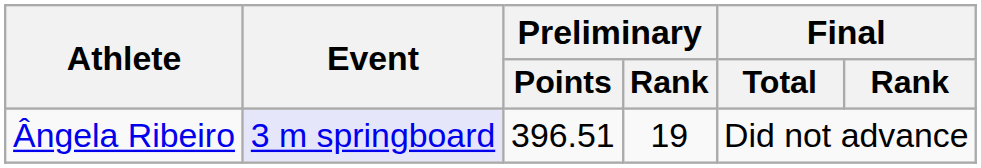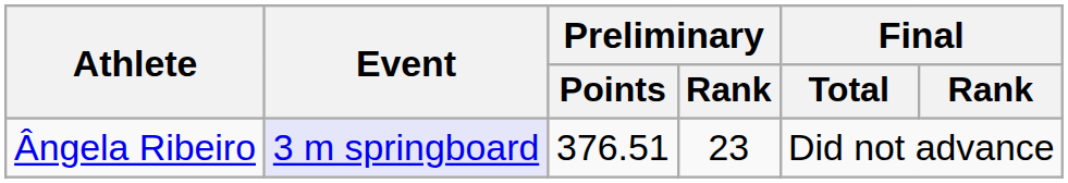 <table class="wikitable" style="font-size:90%">
 <tr>
 <th rowspan="2">Athlete</th>
 <th rowspan="2">Event</th>
 <th colspan=2>Preliminary</th>
 <th colspan=2>Final</th>
 </tr>
 <tr style="font-size:95%">
 <th>Points</th>
 <th>Rank</th>
 <th>Total</th>
 <th>Rank</th>
 </tr>
 <tr align=center>
 <td rowspan=1><a href='#'>Ângela Ribeiro</a></td>
 <td style="background: lavender;"><a href='#'>3 m springboard</a></td>
-<td style="text-align:center;">396.51</td>
-<td style="text-align:center;">19</td>
+<td style="text-align:center;">376.51</td>
+<td style="text-align:center;">23</td>
 <td style="text-align:center;" colspan=2>Did not advance</td>
 </tr>
 </table>
